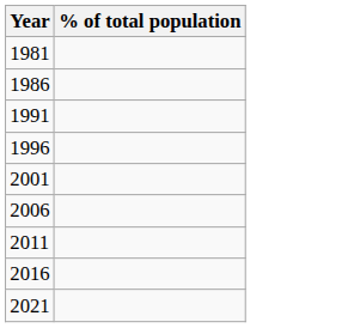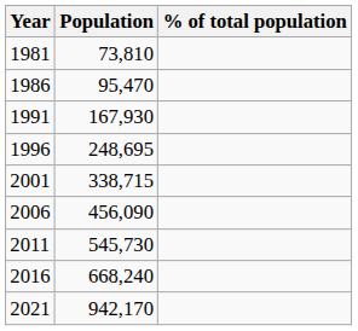 <table class="wikitable sortable">
 <tr>
 <th>Year</th>
+<th>Population</th>
 <th>% of total population</th>
 </tr>
 <tr>
 <td>1981<br></td>
+<td align="right">73,810</td>
 <td align="right"></td>
 </tr>
 <tr>
 <td>1986<br></td>
+<td align="right">95,470</td>
 <td align="right"></td>
 </tr>
 <tr>
 <td>1991<br></td>
+<td align="right">167,930</td>
 <td align="right"></td>
 </tr>
 <tr>
 <td>1996<br></td>
+<td align="right">248,695</td>
 <td align="right"></td>
 </tr>
 <tr>
 <td>2001<br></td>
+<td align="right">338,715</td>
 <td align="right"></td>
 </tr>
 <tr>
 <td>2006<br></td>
+<td align="right">456,090</td>
 <td align="right"></td>
 </tr>
 <tr>
 <td>2011<br></td>
+<td align="right">545,730</td>
 <td align="right"></td>
 </tr>
 <tr>
 <td>2016<br></td>
+<td align="right">668,240</td>
 <td align="right"></td>
 </tr>
 <tr>
 <td>2021<br></td>
+<td align="right">942,170</td>
 <td align="right"></td>
 </tr>
 </table>
